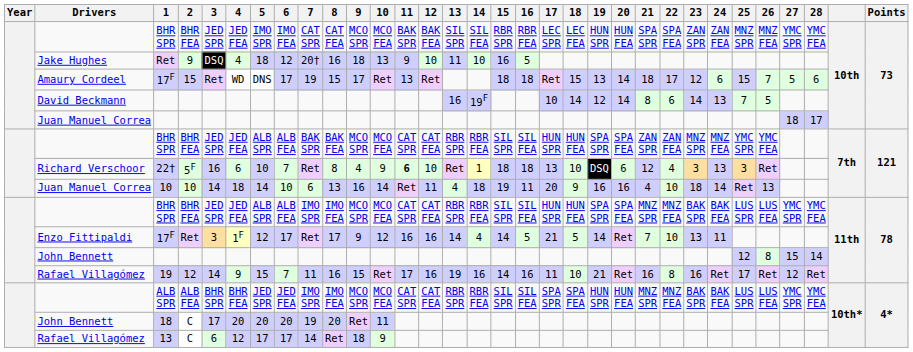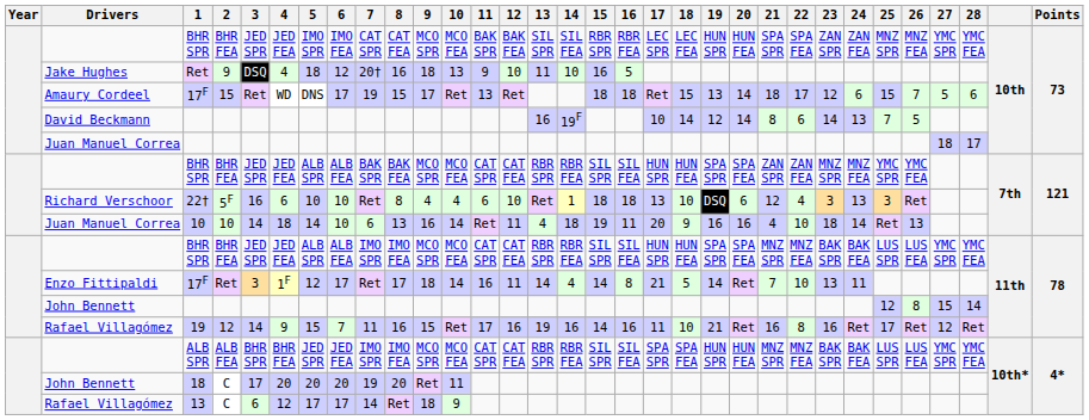 <table class="wikitable" style="text-align:center; font-size:85%;">
 <tr>
 <th>Year</th>
 <th>Drivers</th>
 <th>1</th>
 <th>2</th>
 <th>3</th>
 <th>4</th>
 <th>5</th>
 <th>6</th>
 <th>7</th>
 <th>8</th>
 <th>9</th>
 <th>10</th>
 <th>11</th>
 <th>12</th>
 <th>13</th>
 <th>14</th>
 <th>15</th>
 <th>16</th>
 <th>17</th>
 <th>18</th>
 <th>19</th>
 <th>20</th>
 <th>21</th>
 <th>22</th>
 <th>23</th>
 <th>24</th>
 <th>25</th>
 <th>26</th>
 <th>27</th>
 <th>28</th>
 <th></th>
 <th>Points</th>
 </tr>
 <tr>
 <th rowspan=5></th>
 <td></td>
 <td><a href='#'>BHR<br>SPR</a></td>
 <td><a href='#'>BHR<br>FEA</a></td>
 <td><a href='#'>JED<br>SPR</a></td>
 <td><a href='#'>JED<br>FEA</a></td>
 <td><a href='#'>IMO<br>SPR</a></td>
 <td><a href='#'>IMO<br>FEA</a></td>
 <td><a href='#'>CAT<br>SPR</a></td>
 <td><a href='#'>CAT<br>FEA</a></td>
 <td><a href='#'>MCO<br>SPR</a></td>
 <td><a href='#'>MCO<br>FEA</a></td>
 <td><a href='#'>BAK<br>SPR</a></td>
 <td><a href='#'>BAK<br>FEA</a></td>
 <td><a href='#'>SIL<br>SPR</a></td>
 <td><a href='#'>SIL<br>FEA</a></td>
 <td><a href='#'>RBR<br>SPR</a></td>
 <td><a href='#'>RBR<br>FEA</a></td>
 <td><a href='#'>LEC<br>SPR</a></td>
 <td><a href='#'>LEC<br>FEA</a></td>
 <td><a href='#'>HUN<br>SPR</a></td>
 <td><a href='#'>HUN<br>FEA</a></td>
 <td><a href='#'>SPA<br>SPR</a></td>
 <td><a href='#'>SPA<br>FEA</a></td>
 <td><a href='#'>ZAN<br>SPR</a></td>
 <td><a href='#'>ZAN<br>FEA</a></td>
 <td><a href='#'>MNZ<br>SPR</a></td>
 <td><a href='#'>MNZ<br>FEA</a></td>
 <td><a href='#'>YMC<br>SPR</a></td>
 <td><a href='#'>YMC<br>FEA</a></td>
 <th rowspan=5 style="background:;">10th</th>
 <th rowspan=5 style="background:;">73</th>
 </tr>
 <tr>
 <td align=left nowrap> <a href='#'>Jake Hughes</a></td>
 <td style="background:#EFCFFF;">Ret</td>
 <td style="background:#DFFFDF;">9</td>
 <td style="background:#000000;color:#FFFFFF">DSQ</td>
 <td style="background:#DFFFDF;">4</td>
 <td style="background:#CFCFFF;">18</td>
 <td style="background:#CFCFFF;">12</td>
 <td style="background:#CFCFFF;">20†</td>
 <td style="background:#CFCFFF;">16</td>
 <td style="background:#CFCFFF;">18</td>
 <td style="background:#CFCFFF;">13</td>
 <td style="background:#CFCFFF;">9</td>
 <td style="background:#DFFFDF;">10</td>
 <td style="background:#CFCFFF;">11</td>
 <td style="background:#DFFFDF;">10</td>
 <td style="background:#CFCFFF;">16</td>
 <td style="background:#DFFFDF;">5</td>
 <td></td>
 <td></td>
 <td></td>
 <td></td>
 <td></td>
 <td></td>
 <td></td>
 <td></td>
 <td></td>
 <td></td>
 <td></td>
 <td></td>
 </tr>
 <tr>
 <td align=left nowrap> <a href='#'>Amaury Cordeel</a></td>
 <td style="background:#CFCFFF;">17<span><sup>F</sup></span></td>
 <td style="background:#CFCFFF;">15</td>
 <td style="background:#EFCFFF;">Ret</td>
 <td style="background:#FFFFFF;">WD</td>
 <td style="background:#FFFFFF;">DNS</td>
 <td style="background:#CFCFFF;">17</td>
 <td style="background:#CFCFFF;">19</td>
 <td style="background:#CFCFFF;">15</td>
 <td style="background:#CFCFFF;">17</td>
 <td style="background:#EFCFFF;">Ret</td>
 <td style="background:#CFCFFF;">13</td>
 <td style="background:#EFCFFF;">Ret</td>
 <td></td>
 <td></td>
 <td style="background:#CFCFFF;">18</td>
 <td style="background:#CFCFFF;">18</td>
 <td style="background:#EFCFFF;">Ret</td>
 <td style="background:#CFCFFF;">15</td>
 <td style="background:#CFCFFF;">13</td>
 <td style="background:#CFCFFF;">14</td>
 <td style="background:#CFCFFF;">18</td>
 <td style="background:#CFCFFF;">17</td>
 <td style="background:#CFCFFF;">12</td>
 <td style="background:#DFFFDF;">6</td>
 <td style="background:#CFCFFF;">15</td>
 <td style="background:#DFFFDF;">7</td>
 <td style="background:#DFFFDF;">5</td>
 <td style="background:#DFFFDF;">6</td>
 </tr>
 <tr>
 <td align=left nowrap> <a href='#'>David Beckmann</a></td>
 <td></td>
 <td></td>
 <td></td>
 <td></td>
 <td></td>
 <td></td>
 <td></td>
 <td></td>
 <td></td>
 <td></td>
 <td></td>
 <td></td>
 <td style="background:#CFCFFF;">16</td>
 <td style="background:#CFCFFF;">19<span><sup>F</sup></span></td>
 <td></td>
 <td></td>
 <td style="background:#CFCFFF;">10</td>
 <td style="background:#CFCFFF;">14</td>
 <td style="background:#CFCFFF;">12</td>
 <td style="background:#CFCFFF;">14</td>
 <td style="background:#DFFFDF;">8</td>
 <td style="background:#DFFFDF;">6</td>
 <td style="background:#CFCFFF;">14</td>
 <td style="background:#CFCFFF;">13</td>
 <td style="background:#DFFFDF;">7</td>
 <td style="background:#DFFFDF;">5</td>
 <td></td>
 <td></td>
 </tr>
 <tr>
 <td align=left nowrap> <a href='#'>Juan Manuel Correa</a></td>
 <td></td>
 <td></td>
 <td></td>
 <td></td>
 <td></td>
 <td></td>
 <td></td>
 <td></td>
 <td></td>
 <td></td>
 <td></td>
 <td></td>
 <td></td>
 <td></td>
 <td></td>
 <td></td>
 <td></td>
 <td></td>
 <td></td>
 <td></td>
 <td></td>
 <td></td>
 <td></td>
 <td></td>
 <td></td>
 <td></td>
 <td style="background:#CFCFFF;">18</td>
 <td style="background:#CFCFFF;">17</td>
 </tr>
 <tr>
 <th rowspan=3></th>
 <td></td>
 <td><a href='#'>BHR<br>SPR</a></td>
 <td><a href='#'>BHR<br>FEA</a></td>
 <td><a href='#'>JED<br>SPR</a></td>
 <td><a href='#'>JED<br>FEA</a></td>
 <td><a href='#'>ALB<br>SPR</a></td>
 <td><a href='#'>ALB<br>FEA</a></td>
 <td><a href='#'>BAK<br>SPR</a></td>
 <td><a href='#'>BAK<br>FEA</a></td>
 <td><a href='#'>MCO<br>SPR</a></td>
 <td><a href='#'>MCO<br>FEA</a></td>
 <td><a href='#'>CAT<br>SPR</a></td>
 <td><a href='#'>CAT<br>FEA</a></td>
 <td><a href='#'>RBR<br>SPR</a></td>
 <td><a href='#'>RBR<br>FEA</a></td>
 <td><a href='#'>SIL<br>SPR</a></td>
 <td><a href='#'>SIL<br>FEA</a></td>
 <td><a href='#'>HUN<br>SPR</a></td>
 <td><a href='#'>HUN<br>FEA</a></td>
 <td><a href='#'>SPA<br>SPR</a></td>
 <td><a href='#'>SPA<br>FEA</a></td>
 <td><a href='#'>ZAN<br>SPR</a></td>
 <td><a href='#'>ZAN<br>FEA</a></td>
 <td><a href='#'>MNZ<br>SPR</a></td>
 <td><a href='#'>MNZ<br>FEA</a></td>
 <td><a href='#'>YMC<br>SPR</a></td>
 <td><a href='#'>YMC<br>FEA</a></td>
 <td></td>
 <td></td>
 <th rowspan=3 style="background:#;">7th</th>
 <th rowspan=3 style="background:#;">121</th>
 </tr>
 <tr>
 <td align=left nowrap> <a href='#'>Richard Verschoor</a></td>
 <td style="background:#CFCFFF;">22†</td>
 <td style="background:#DFFFDF;">5<span><sup>F</sup></span></td>
 <td style="background:#CFCFFF;">16</td>
 <td style="background:#DFFFDF;">6</td>
 <td style="background:#CFCFFF;">10</td>
-<td style="background:#DFFFDF;">7</td>
+<td style="background:#DFFFDF;">10</td>
 <td style="background:#EFCFFF;">Ret</td>
 <td style="background:#DFFFDF;">8</td>
 <td style="background:#DFFFDF;">4</td>
-<td style="background:#DFFFDF;">9</td>
-<td style="background:#DFFFDF;"><strong>6</strong></td>
+<td style="background:#DFFFDF;">4</td>
+<td style="background:#DFFFDF;">6</td>
 <td style="background:#DFFFDF;">10</td>
 <td style="background:#EFCFFF;">Ret</td>
 <td style="background:#FFFFBF;">1</td>
 <td style="background:#CFCFFF;">18</td>
 <td style="background:#CFCFFF;">18</td>
 <td style="background:#CFCFFF;">13</td>
 <td style="background:#DFFFDF;">10</td>
 <td style="background:#000000;color:#FFFFFF">DSQ</td>
 <td style="background:#DFFFDF;">6</td>
 <td style="background:#CFCFFF;">12</td>
 <td style="background:#DFFFDF;">4</td>
 <td style="background:#FFDF9F;">3</td>
 <td style="background:#CFCFFF;">13</td>
 <td style="background:#FFDF9F;">3</td>
 <td style="background:#EFCFFF;">Ret</td>
 <td></td>
 <td></td>
 </tr>
 <tr>
 <td align=left nowrap> <a href='#'>Juan Manuel Correa</a></td>
 <td style="background:#CFCFFF;">10</td>
 <td style="background:#DFFFDF;">10</td>
 <td style="background:#CFCFFF;">14</td>
 <td style="background:#CFCFFF;">18</td>
 <td style="background:#CFCFFF;">14</td>
 <td style="background:#DFFFDF;">10</td>
 <td style="background:#DFFFDF;">6</td>
 <td style="background:#CFCFFF;">13</td>
 <td style="background:#CFCFFF;">16</td>
 <td style="background:#CFCFFF;">14</td>
 <td style="background:#EFCFFF;">Ret</td>
 <td style="background:#CFCFFF;">11</td>
 <td style="background:#DFFFDF;">4</td>
 <td style="background:#CFCFFF;">18</td>
 <td style="background:#CFCFFF;">19</td>
 <td style="background:#CFCFFF;">11</td>
 <td style="background:#CFCFFF;">20</td>
 <td style="background:#DFFFDF;">9</td>
 <td style="background:#CFCFFF;">16</td>
 <td style="background:#CFCFFF;">16</td>
 <td style="background:#CFCFFF;">4</td>
 <td style="background:#DFFFDF;">10</td>
 <td style="background:#CFCFFF;">18</td>
 <td style="background:#CFCFFF;">14</td>
 <td style="background:#EFCFFF;">Ret</td>
 <td style="background:#CFCFFF;">13</td>
 <td></td>
 <td></td>
 </tr>
 <tr>
 <th rowspan=4></th>
 <td></td>
 <td><a href='#'>BHR<br>SPR</a></td>
 <td><a href='#'>BHR<br>FEA</a></td>
 <td><a href='#'>JED<br>SPR</a></td>
 <td><a href='#'>JED<br>FEA</a></td>
 <td><a href='#'>ALB<br>SPR</a></td>
 <td><a href='#'>ALB<br>FEA</a></td>
 <td><a href='#'>IMO<br>SPR</a></td>
 <td><a href='#'>IMO<br>FEA</a></td>
 <td><a href='#'>MCO<br>SPR</a></td>
 <td><a href='#'>MCO<br>FEA</a></td>
 <td><a href='#'>CAT<br>SPR</a></td>
 <td><a href='#'>CAT<br>FEA</a></td>
 <td><a href='#'>RBR<br>SPR</a></td>
 <td><a href='#'>RBR<br>FEA</a></td>
 <td><a href='#'>SIL<br>SPR</a></td>
 <td><a href='#'>SIL<br>FEA</a></td>
 <td><a href='#'>HUN<br>SPR</a></td>
 <td><a href='#'>HUN<br>FEA</a></td>
 <td><a href='#'>SPA<br>SPR</a></td>
 <td><a href='#'>SPA<br>FEA</a></td>
 <td><a href='#'>MNZ<br>SPR</a></td>
 <td><a href='#'>MNZ<br>FEA</a></td>
 <td><a href='#'>BAK<br>SPR</a></td>
 <td><a href='#'>BAK<br>FEA</a></td>
 <td><a href='#'>LUS<br>SPR</a></td>
 <td><a href='#'>LUS<br>FEA</a></td>
 <td><a href='#'>YMC<br>SPR</a></td>
 <td><a href='#'>YMC<br>FEA</a></td>
 <th rowspan="4">11th</th>
 <th rowspan="4">78</th>
 </tr>
 <tr>
 <td align=left nowrap> <a href='#'>Enzo Fittipaldi</a></td>
 <td style="background:#CFCFFF;">17<span><sup>F</sup></span></td>
 <td style="background:#EFCFFF;">Ret</td>
 <td style="background:#FFDF9F;">3</td>
 <td style="background:#FFFFBF;">1<span><sup>F</sup></span></td>
 <td style="background:#CFCFFF;">12</td>
 <td style="background:#CFCFFF;">17</td>
 <td style="background:#EFCFFF;">Ret</td>
 <td style="background:#CFCFFF;">17</td>
-<td style="background:#CFCFFF;">9</td>
-<td style="background:#CFCFFF;">12</td>
+<td style="background:#CFCFFF;">18</td>
+<td style="background:#CFCFFF;">14</td>
 <td style="background:#CFCFFF;">16</td>
-<td style="background:#CFCFFF;">16</td>
+<td style="background:#CFCFFF;">11</td>
 <td style="background:#CFCFFF;">14</td>
 <td style="background:#DFFFDF;">4</td>
 <td style="background:#CFCFFF;">14</td>
-<td style="background:#DFFFDF;">5</td>
+<td style="background:#DFFFDF;">8</td>
 <td style="background:#CFCFFF;">21</td>
 <td style="background:#DFFFDF;">5</td>
 <td style="background:#CFCFFF;">14</td>
 <td style="background:#EFCFFF;">Ret</td>
 <td style="background:#DFFFDF;">7</td>
 <td style="background:#DFFFDF;">10</td>
 <td style="background:#CFCFFF;">13</td>
 <td style="background:#CFCFFF;">11</td>
 <td></td>
 <td></td>
 <td></td>
 <td></td>
 </tr>
 <tr>
 <td align=left nowrap> <a href='#'>John Bennett</a></td>
 <td></td>
 <td></td>
 <td></td>
 <td></td>
 <td></td>
 <td></td>
 <td></td>
 <td></td>
 <td></td>
 <td></td>
 <td></td>
 <td></td>
 <td></td>
 <td></td>
 <td></td>
 <td></td>
 <td></td>
 <td></td>
 <td></td>
 <td></td>
 <td></td>
 <td></td>
 <td></td>
 <td></td>
 <td style="background:#CFCFFF;">12</td>
 <td style="background:#DFFFDF;">8</td>
 <td style="background:#CFCFFF;">15</td>
 <td style="background:#CFCFFF;">14</td>
 </tr>
 <tr>
 <td align=left nowrap> <a href='#'>Rafael Villagómez</a></td>
 <td style="background:#CFCFFF;">19</td>
 <td style="background:#CFCFFF;">12</td>
 <td style="background:#CFCFFF;">14</td>
 <td style="background:#DFFFDF;">9</td>
 <td style="background:#CFCFFF;">15</td>
 <td style="background:#DFFFDF;">7</td>
 <td style="background:#CFCFFF;">11</td>
 <td style="background:#CFCFFF;">16</td>
 <td style="background:#CFCFFF;">15</td>
 <td style="background:#EFCFFF;">Ret</td>
 <td style="background:#CFCFFF;">17</td>
 <td style="background:#CFCFFF;">16</td>
 <td style="background:#CFCFFF;">19</td>
 <td style="background:#CFCFFF;">16</td>
 <td style="background:#CFCFFF;">14</td>
 <td style="background:#CFCFFF;">16</td>
 <td style="background:#CFCFFF;">11</td>
 <td style="background:#DFFFDF;">10</td>
 <td style="background:#CFCFFF;">21</td>
 <td style="background:#EFCFFF;">Ret</td>
 <td style="background:#CFCFFF;">16</td>
 <td style="background:#DFFFDF;">8</td>
 <td style="background:#CFCFFF;">16</td>
 <td style="background:#EFCFFF;">Ret</td>
 <td style="background:#CFCFFF;">17</td>
 <td style="background:#EFCFFF;">Ret</td>
 <td style="background:#CFCFFF;">12</td>
 <td style="background:#EFCFFF;">Ret</td>
 </tr>
 <tr>
 <th rowspan=3></th>
 <td></td>
 <td><a href='#'>ALB<br>SPR</a></td>
 <td><a href='#'>ALB<br>FEA</a></td>
 <td><a href='#'>BHR<br>SPR</a></td>
 <td><a href='#'>BHR<br>FEA</a></td>
 <td><a href='#'>JED<br>SPR</a></td>
 <td><a href='#'>JED<br>FEA</a></td>
 <td><a href='#'>IMO<br>SPR</a></td>
 <td><a href='#'>IMO<br>FEA</a></td>
 <td><a href='#'>MCO<br>SPR</a></td>
 <td><a href='#'>MCO<br>FEA</a></td>
 <td><a href='#'>CAT<br>SPR</a></td>
 <td><a href='#'>CAT<br>FEA</a></td>
 <td><a href='#'>RBR<br>SPR</a></td>
 <td><a href='#'>RBR<br>FEA</a></td>
 <td><a href='#'>SIL<br>SPR</a></td>
 <td><a href='#'>SIL<br>FEA</a></td>
 <td><a href='#'>SPA<br>SPR</a></td>
 <td><a href='#'>SPA<br>FEA</a></td>
 <td><a href='#'>HUN<br>SPR</a></td>
 <td><a href='#'>HUN<br>FEA</a></td>
 <td><a href='#'>MNZ<br>SPR</a></td>
 <td><a href='#'>MNZ<br>FEA</a></td>
 <td><a href='#'>BAK<br>SPR</a></td>
 <td><a href='#'>BAK<br>FEA</a></td>
 <td><a href='#'>LUS<br>SPR</a></td>
 <td><a href='#'>LUS<br>FEA</a></td>
 <td><a href='#'>YMC<br>SPR</a></td>
 <td><a href='#'>YMC<br>FEA</a></td>
 <th rowspan=3 style="background:#;">10th*</th>
 <th rowspan=3 style="background:#;">4*</th>
 </tr>
 <tr>
 <td align=left nowrap> <a href='#'>John Bennett</a></td>
 <td style="background:#CFCFFF;">18</td>
 <td style="background:#FFFFFF;">C</td>
 <td style="background:#CFCFFF;">17</td>
 <td style="background:#CFCFFF;">20</td>
 <td style="background:#CFCFFF;">20</td>
 <td style="background:#CFCFFF;">20</td>
 <td style="background:#CFCFFF;">19</td>
 <td style="background:#CFCFFF;">20</td>
 <td style="background:#EFCFFF;">Ret</td>
 <td style="background:#CFCFFF;">11</td>
 <td></td>
 <td></td>
 <td></td>
 <td></td>
 <td></td>
 <td></td>
 <td></td>
 <td></td>
 <td></td>
 <td></td>
 <td></td>
 <td></td>
 <td></td>
 <td></td>
 <td></td>
 <td></td>
 <td></td>
 <td></td>
 </tr>
 <tr>
 <td align=left nowrap> <a href='#'>Rafael Villagómez</a></td>
 <td style="background:#CFCFFF;">13</td>
 <td style="background:#FFFFFF;">C</td>
 <td style="background:#DFFFDF;">6</td>
 <td style="background:#CFCFFF;">12</td>
 <td style="background:#CFCFFF;">17</td>
 <td style="background:#CFCFFF;">17</td>
 <td style="background:#CFCFFF;">14</td>
 <td style="background:#EFCFFF;">Ret</td>
 <td style="background:#CFCFFF;">18</td>
 <td style="background:#DFFFDF;">9</td>
 <td></td>
 <td></td>
 <td></td>
 <td></td>
 <td></td>
 <td></td>
 <td></td>
 <td></td>
 <td></td>
 <td></td>
 <td></td>
 <td></td>
 <td></td>
 <td></td>
 <td></td>
 <td></td>
 <td></td>
 <td></td>
 </tr>
 </table>
